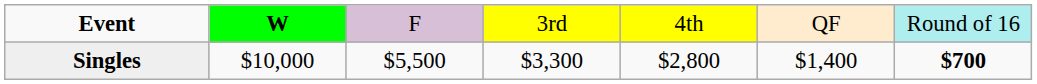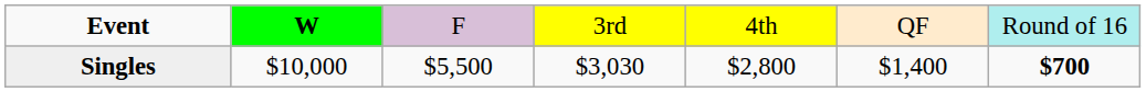 <table class=wikitable style=font-size:95%;text-align:center>
 <tr>
 <td style="width:130px"><strong>Event</strong></td>
 <td style="width:85px; background:lime"><strong>W</strong></td>
 <td style="width:85px; background:thistle">F</td>
 <td style="width:85px; background:#ffff00">3rd</td>
 <td style="width:85px; background:#ffff00">4th</td>
 <td style="width:85px; background:#ffebcd">QF</td>
 <td style="width:85px; background:#afeeee">Round of 16</td>
 </tr>
 <tr>
 <th style=background:#efefef>Singles </th>
 <td>$10,000</td>
 <td>$5,500</td>
-<td>$3,300</td>
+<td>$3,030</td>
 <td>$2,800</td>
 <td>$1,400</td>
 <td><strong>$700</strong></td>
 </tr>
 </table>
